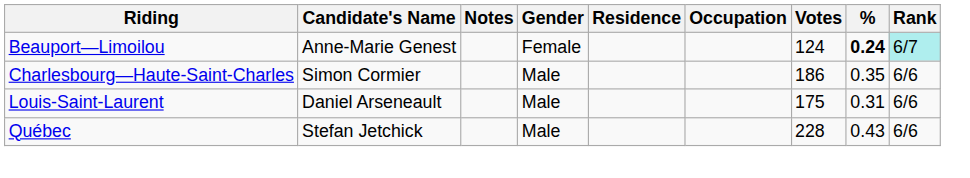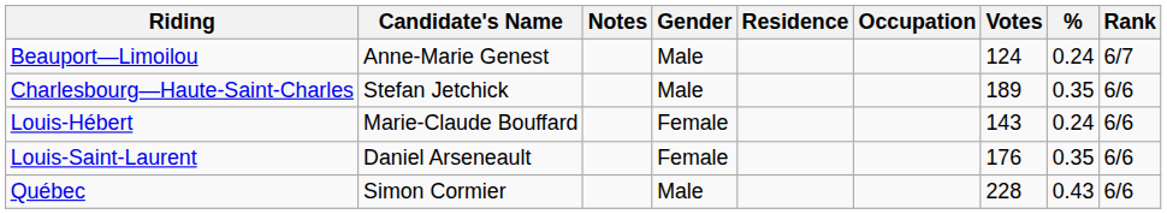 <table class="wikitable sortable">
 <tr>
 <th>Riding<br></th>
 <th>Candidate's Name</th>
 <th>Notes</th>
 <th>Gender</th>
 <th>Residence</th>
 <th>Occupation</th>
 <th>Votes</th>
 <th>%</th>
 <th>Rank</th>
 </tr>
 <tr>
 <td><a href='#'>Beauport—Limoilou</a></td>
 <td>Anne-Marie Genest</td>
 <td></td>
-<td>Female</td>
+<td>Male</td>
 <td></td>
 <td></td>
 <td>124</td>
-<td><strong>0.24</strong></td>
-<td style="background: paleturquoise;">6/7</td>
+<td>0.24</td>
+<td>6/7</td>
 </tr>
 <tr>
 <td><a href='#'>Charlesbourg—Haute-Saint-Charles</a></td>
-<td>Simon Cormier</td>
+<td>Stefan Jetchick</td>
 <td></td>
 <td>Male</td>
 <td></td>
 <td></td>
-<td>186</td>
+<td>189</td>
 <td>0.35</td>
+<td>6/6</td>
+</tr>
+<tr>
+<td><a href='#'>Louis-Hébert</a></td>
+<td>Marie-Claude Bouffard</td>
+<td></td>
+<td>Female</td>
+<td></td>
+<td></td>
+<td>143</td>
+<td>0.24</td>
 <td>6/6</td>
 </tr>
 <tr>
 <td><a href='#'>Louis-Saint-Laurent</a></td>
 <td>Daniel Arseneault</td>
 <td></td>
-<td>Male</td>
+<td>Female</td>
 <td></td>
 <td></td>
-<td>175</td>
-<td>0.31</td>
+<td>176</td>
+<td>0.35</td>
 <td>6/6</td>
 </tr>
 <tr>
 <td><a href='#'>Québec</a></td>
-<td>Stefan Jetchick</td>
+<td>Simon Cormier</td>
 <td></td>
 <td>Male</td>
 <td></td>
 <td></td>
 <td>228</td>
 <td>0.43</td>
 <td>6/6</td>
 </tr>
 </table>
